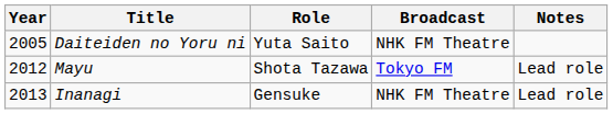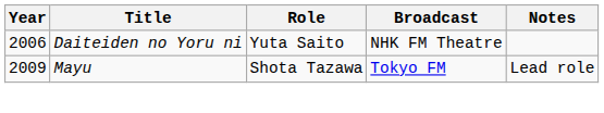 <table class="wikitable">
 <tr>
 <th>Year</th>
 <th>Title</th>
 <th>Role</th>
 <th>Broadcast</th>
 <th>Notes</th>
 </tr>
 <tr>
-<td>2005</td>
+<td>2006</td>
 <td><em>Daiteiden no Yoru ni</em></td>
 <td>Yuta Saito</td>
 <td>NHK FM Theatre</td>
 <td></td>
 </tr>
 <tr>
-<td>2012</td>
+<td>2009</td>
 <td><em>Mayu</em></td>
 <td>Shota Tazawa</td>
 <td><a href='#'>Tokyo FM</a></td>
 <td>Lead role</td>
 </tr>
-<tr>
-<td>2013</td>
-<td><em>Inanagi</em></td>
-<td>Gensuke</td>
-<td>NHK FM Theatre</td>
-<td>Lead role</td>
-</tr>
 </table>
